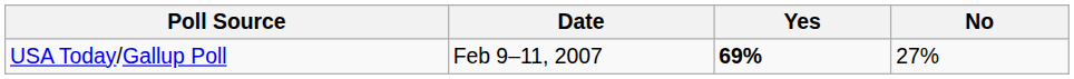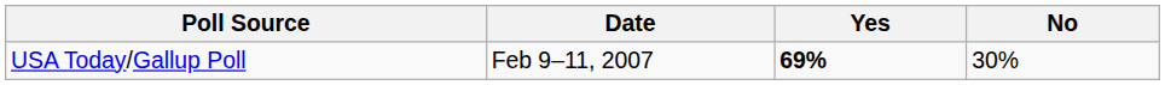 <table class="wikitable sortable">
 <tr>
 <th width="25%">Poll Source</th>
 <th width="15%">Date</th>
 <th width="10%">Yes</th>
 <th width="10%">No</th>
 </tr>
 <tr>
 <td><a href='#'>USA Today</a>/<a href='#'>Gallup Poll</a></td>
 <td>Feb 9–11, 2007</td>
 <td><strong>69%</strong></td>
-<td>27%</td>
+<td>30%</td>
 </tr>
 </table>
